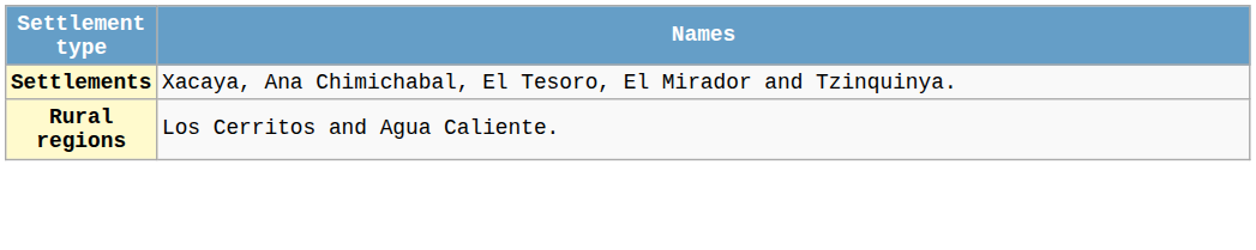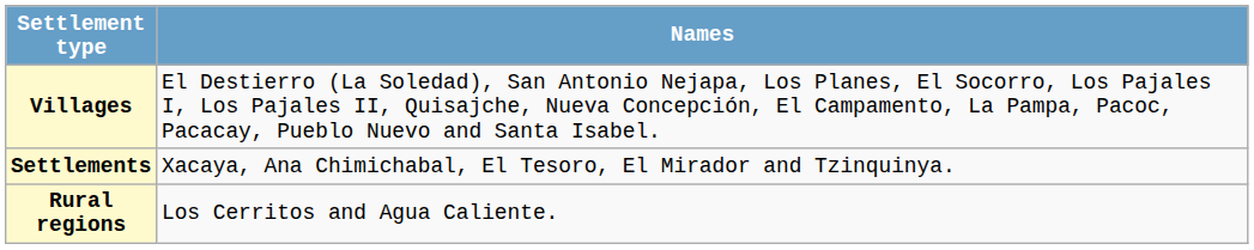 <table class="mw-collapsible wikitable" width=60%>
 <tr style="color:white;">
 <th style="background:#659ec7;" align=center width=12%><strong>Settlement type</strong></th>
 <th style="background:#659ec7;" align=center><strong>Names</strong></th>
+</tr>
+<tr>
+<th style="background:lemonchiffon;">Villages</th>
+<td>El Destierro (La Soledad), San Antonio Nejapa, Los Planes, El Socorro, Los Pajales I, Los Pajales II, Quisajche, Nueva Concepción, El Campamento, La Pampa, Pacoc, Pacacay, Pueblo Nuevo and Santa Isabel.</td>
 </tr>
 <tr>
 <th style="background:lemonchiffon;">Settlements</th>
 <td>Xacaya, Ana Chimichabal, El Tesoro, El Mirador and Tzinquinya.</td>
 </tr>
 <tr>
 <th style="background:lemonchiffon;">Rural regions</th>
 <td>Los Cerritos and Agua Caliente.</td>
 </tr>
 </table>
